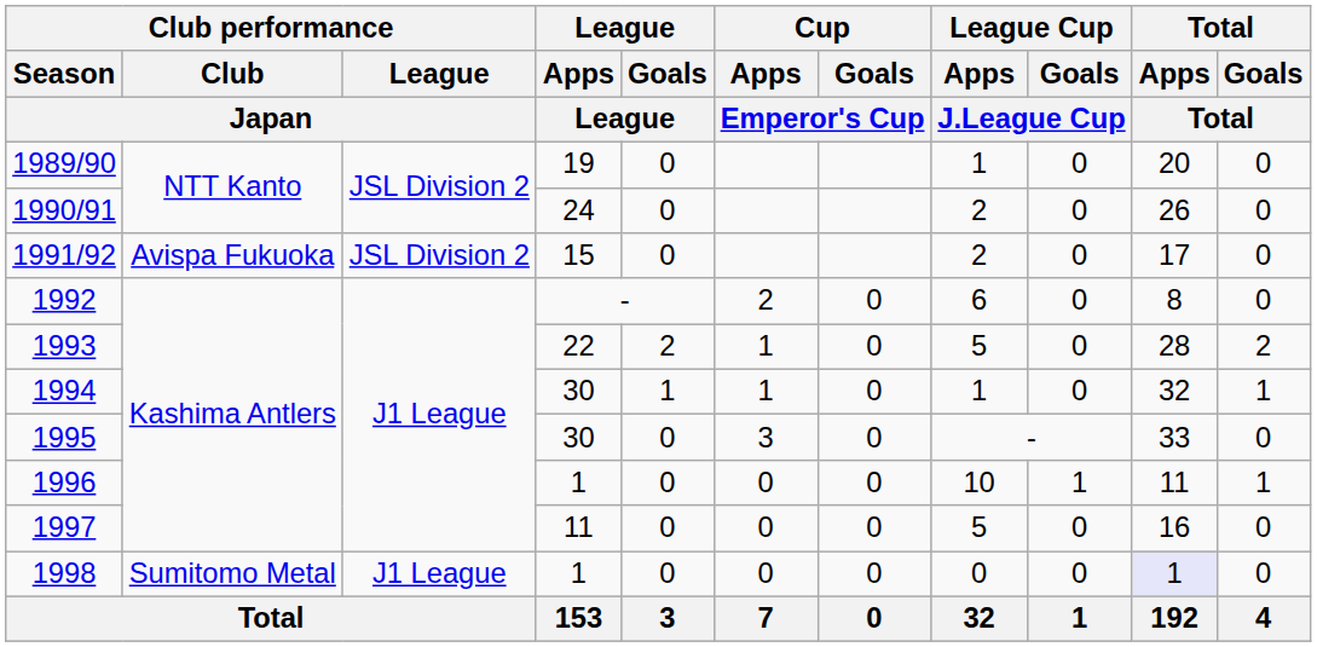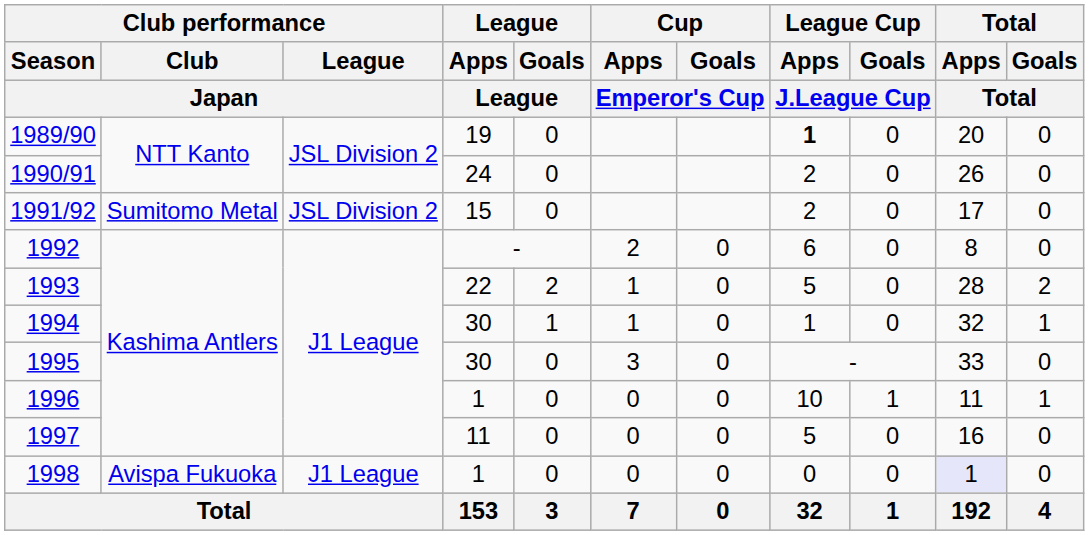 <table class="wikitable" style="text-align:center;">
 <tr>
 <th colspan=3>Club performance</th>
 <th colspan=2>League</th>
 <th colspan=2>Cup</th>
 <th colspan=2>League Cup</th>
 <th colspan=2>Total</th>
 </tr>
 <tr>
 <th>Season</th>
 <th>Club</th>
 <th>League</th>
 <th>Apps</th>
 <th>Goals</th>
 <th>Apps</th>
 <th>Goals</th>
 <th>Apps</th>
 <th>Goals</th>
 <th>Apps</th>
 <th>Goals</th>
 </tr>
 <tr>
 <th colspan=3>Japan</th>
 <th colspan=2>League</th>
 <th colspan=2><a href='#'>Emperor's Cup</a></th>
 <th colspan=2><a href='#'>J.League Cup</a></th>
 <th colspan=2>Total</th>
 </tr>
 <tr>
 <td><a href='#'>1989/90</a></td>
 <td rowspan="2"><a href='#'>NTT Kanto</a></td>
 <td rowspan="2"><a href='#'>JSL Division 2</a></td>
 <td>19</td>
 <td>0</td>
 <td></td>
 <td></td>
-<td>1</td>
+<td><strong>1</strong></td>
 <td>0</td>
 <td>20</td>
 <td>0</td>
 </tr>
 <tr>
 <td><a href='#'>1990/91</a></td>
 <td>24</td>
 <td>0</td>
 <td></td>
 <td></td>
 <td>2</td>
 <td>0</td>
 <td>26</td>
 <td>0</td>
 </tr>
 <tr>
 <td><a href='#'>1991/92</a></td>
-<td><a href='#'>Avispa Fukuoka</a></td>
+<td><a href='#'>Sumitomo Metal</a></td>
 <td><a href='#'>JSL Division 2</a></td>
 <td>15</td>
 <td>0</td>
 <td></td>
 <td></td>
 <td>2</td>
 <td>0</td>
 <td>17</td>
 <td>0</td>
 </tr>
 <tr>
 <td><a href='#'>1992</a></td>
 <td rowspan="6"><a href='#'>Kashima Antlers</a></td>
 <td rowspan="6"><a href='#'>J1 League</a></td>
 <td colspan="2">-</td>
 <td>2</td>
 <td>0</td>
 <td>6</td>
 <td>0</td>
 <td>8</td>
 <td>0</td>
 </tr>
 <tr>
 <td><a href='#'>1993</a></td>
 <td>22</td>
 <td>2</td>
 <td>1</td>
 <td>0</td>
 <td>5</td>
 <td>0</td>
 <td>28</td>
 <td>2</td>
 </tr>
 <tr>
 <td><a href='#'>1994</a></td>
 <td>30</td>
 <td>1</td>
 <td>1</td>
 <td>0</td>
 <td>1</td>
 <td>0</td>
 <td>32</td>
 <td>1</td>
 </tr>
 <tr>
 <td><a href='#'>1995</a></td>
 <td>30</td>
 <td>0</td>
 <td>3</td>
 <td>0</td>
 <td colspan="2">-</td>
 <td>33</td>
 <td>0</td>
 </tr>
 <tr>
 <td><a href='#'>1996</a></td>
 <td>1</td>
 <td>0</td>
 <td>0</td>
 <td>0</td>
 <td>10</td>
 <td>1</td>
 <td>11</td>
 <td>1</td>
 </tr>
 <tr>
 <td><a href='#'>1997</a></td>
 <td>11</td>
 <td>0</td>
 <td>0</td>
 <td>0</td>
 <td>5</td>
 <td>0</td>
 <td>16</td>
 <td>0</td>
 </tr>
 <tr>
 <td><a href='#'>1998</a></td>
-<td><a href='#'>Sumitomo Metal</a></td>
+<td><a href='#'>Avispa Fukuoka</a></td>
 <td><a href='#'>J1 League</a></td>
 <td>1</td>
 <td>0</td>
 <td>0</td>
 <td>0</td>
 <td>0</td>
 <td>0</td>
 <td style="background: lavender;">1</td>
 <td>0</td>
 </tr>
 <tr>
 <th colspan=3>Total</th>
 <th>153</th>
 <th>3</th>
 <th>7</th>
 <th>0</th>
 <th>32</th>
 <th>1</th>
 <th>192</th>
 <th>4</th>
 </tr>
 </table>
